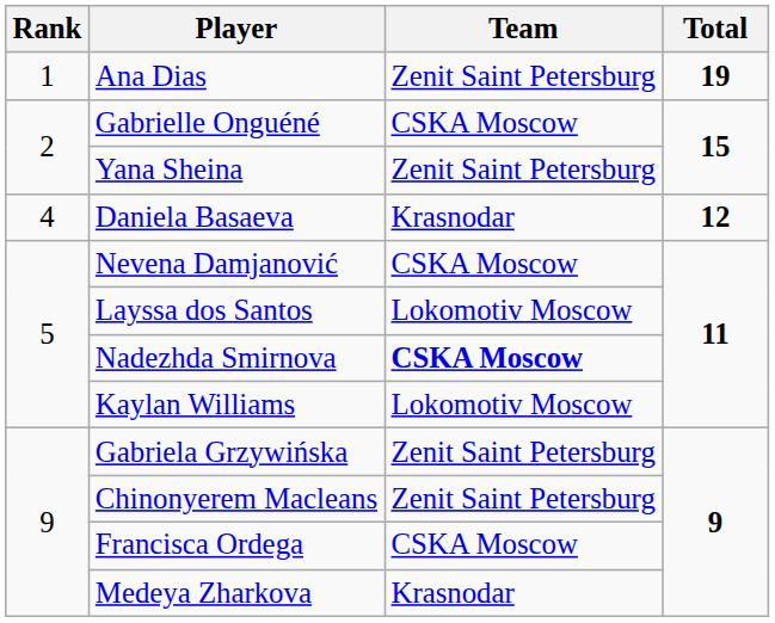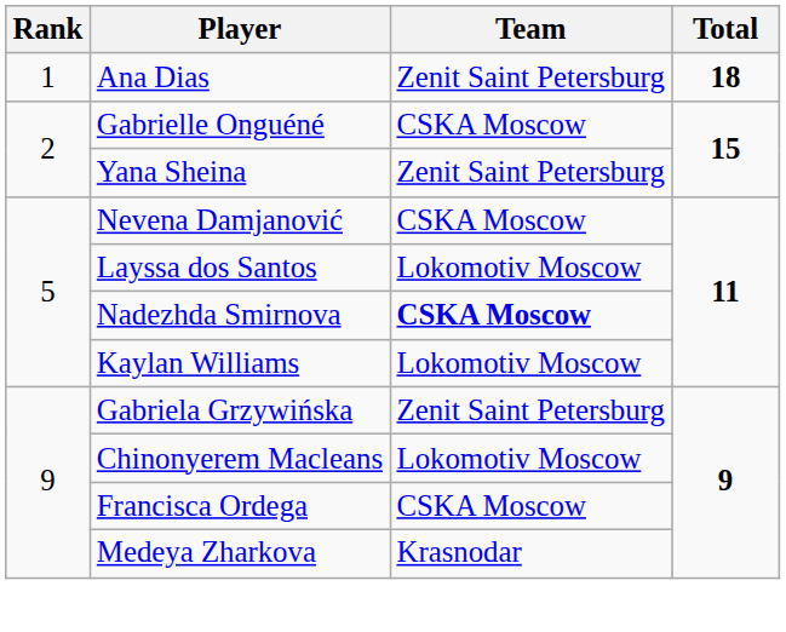 <table class="wikitable" style="text-align:center">
 <tr>
 <th>Rank</th>
 <th>Player</th>
 <th>Team</th>
 <th width=50>Total</th>
 </tr>
 <tr>
 <td>1</td>
 <td align=left> <a href='#'>Ana Dias</a></td>
 <td align=left><a href='#'>Zenit Saint Petersburg</a></td>
-<td><strong>19</strong></td>
+<td><strong>18</strong></td>
 </tr>
 <tr>
 <td rowspan=2>2</td>
 <td align=left> <a href='#'>Gabrielle Onguéné</a></td>
 <td align=left><a href='#'>CSKA Moscow</a></td>
 <td rowspan=2><strong>15</strong></td>
 </tr>
 <tr>
 <td align=left> <a href='#'>Yana Sheina</a></td>
 <td align=left><a href='#'>Zenit Saint Petersburg</a></td>
-</tr>
-<tr>
-<td>4</td>
-<td align=left> <a href='#'>Daniela Basaeva</a></td>
-<td align=left><a href='#'>Krasnodar</a></td>
-<td><strong>12</strong></td>
 </tr>
 <tr>
 <td rowspan="4">5</td>
 <td align=left> <a href='#'>Nevena Damjanović</a></td>
 <td align=left><a href='#'>CSKA Moscow</a></td>
 <td rowspan=4><strong>11</strong></td>
 </tr>
 <tr>
 <td align=left> <a href='#'>Layssa dos Santos</a></td>
 <td align=left><a href='#'>Lokomotiv Moscow</a></td>
 </tr>
 <tr>
 <td align=left> <a href='#'>Nadezhda Smirnova</a></td>
 <td align=left><strong><a href='#'>CSKA Moscow</a></strong></td>
 </tr>
 <tr>
 <td align=left> <a href='#'>Kaylan Williams</a></td>
 <td align=left><a href='#'>Lokomotiv Moscow</a></td>
 </tr>
 <tr>
 <td rowspan=4>9</td>
 <td align=left> <a href='#'>Gabriela Grzywińska</a></td>
 <td align=left><a href='#'>Zenit Saint Petersburg</a></td>
 <td rowspan=4><strong>9</strong></td>
 </tr>
 <tr>
 <td align=left> <a href='#'>Chinonyerem Macleans</a></td>
-<td align=left><a href='#'>Zenit Saint Petersburg</a></td>
+<td align=left><a href='#'>Lokomotiv Moscow</a></td>
 </tr>
 <tr>
 <td align=left> <a href='#'>Francisca Ordega</a></td>
 <td align=left><a href='#'>CSKA Moscow</a></td>
 </tr>
 <tr>
 <td align=left> <a href='#'>Medeya Zharkova</a></td>
 <td align=left><a href='#'>Krasnodar</a></td>
 </tr>
 </table>
